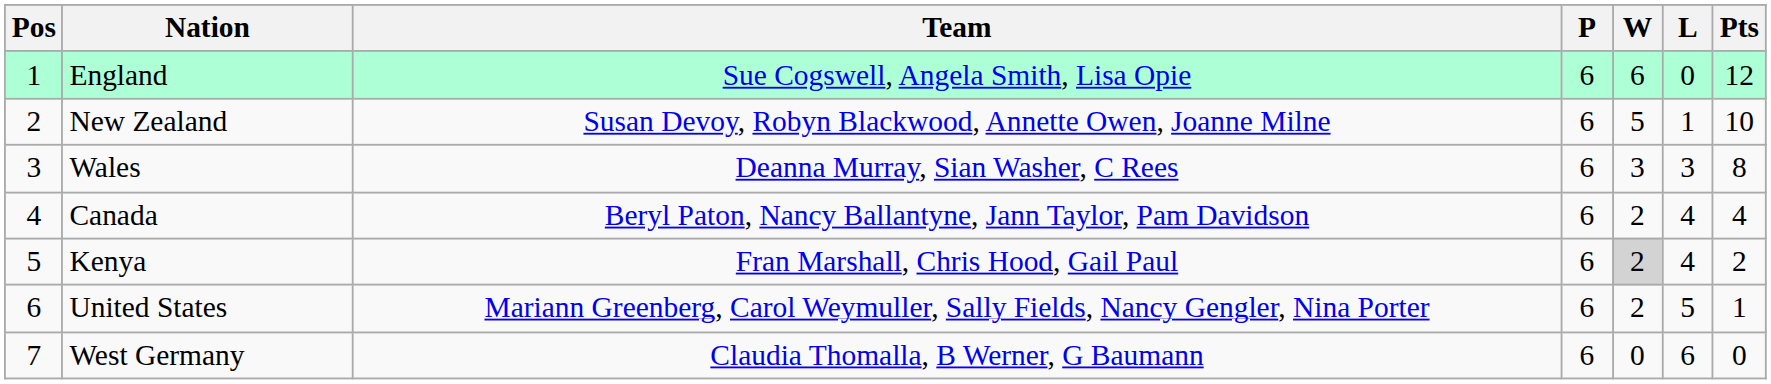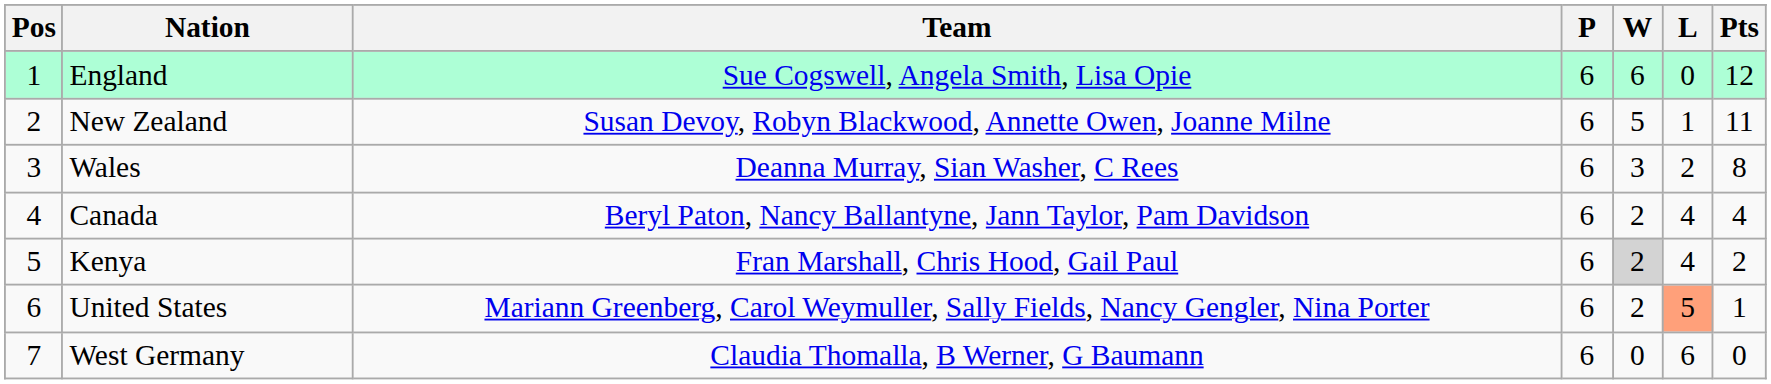 <table class="wikitable" style="font-size: 100%">
 <tr>
 <th width=20>Pos</th>
 <th width=150>Nation</th>
 <th width=650>Team</th>
 <th width=20>P</th>
 <th width=20>W</th>
 <th width=20>L</th>
 <th width=20>Pts</th>
 </tr>
 <tr align=center style="background: #ADFFD6;">
 <td>1</td>
 <td align="left"> England</td>
 <td><a href='#'>Sue Cogswell</a>, <a href='#'>Angela Smith</a>, <a href='#'>Lisa Opie</a></td>
 <td>6</td>
 <td>6</td>
 <td>0</td>
 <td>12</td>
 </tr>
 <tr align=center>
 <td>2</td>
 <td align="left"> New Zealand</td>
 <td><a href='#'>Susan Devoy</a>, <a href='#'>Robyn Blackwood</a>, <a href='#'>Annette Owen</a>, <a href='#'>Joanne Milne</a></td>
 <td>6</td>
 <td>5</td>
 <td>1</td>
-<td>10</td>
+<td>11</td>
 </tr>
 <tr align=center>
 <td>3</td>
 <td align="left"> Wales</td>
 <td><a href='#'>Deanna Murray</a>, <a href='#'>Sian Washer</a>, <a href='#'>C Rees</a></td>
 <td>6</td>
 <td>3</td>
-<td>3</td>
+<td>2</td>
 <td>8</td>
 </tr>
 <tr align=center>
 <td>4</td>
 <td align="left"> Canada</td>
 <td><a href='#'>Beryl Paton</a>, <a href='#'>Nancy Ballantyne</a>, <a href='#'>Jann Taylor</a>, <a href='#'>Pam Davidson</a></td>
 <td>6</td>
 <td>2</td>
 <td>4</td>
 <td>4</td>
 </tr>
 <tr align=center>
 <td>5</td>
 <td align="left"> Kenya</td>
 <td><a href='#'>Fran Marshall</a>, <a href='#'>Chris Hood</a>, <a href='#'>Gail Paul</a></td>
 <td>6</td>
 <td style="background: lightgrey;">2</td>
 <td>4</td>
 <td>2</td>
 </tr>
 <tr align=center>
 <td>6</td>
 <td align="left"> United States</td>
 <td><a href='#'>Mariann Greenberg</a>, <a href='#'>Carol Weymuller</a>, <a href='#'>Sally Fields</a>, <a href='#'>Nancy Gengler</a>, <a href='#'>Nina Porter</a></td>
 <td>6</td>
 <td>2</td>
-<td>5</td>
+<td style="background: lightsalmon;">5</td>
 <td>1</td>
 </tr>
 <tr align=center>
 <td>7</td>
 <td align="left"> West Germany</td>
 <td><a href='#'>Claudia Thomalla</a>, <a href='#'>B Werner</a>, <a href='#'>G Baumann</a></td>
 <td>6</td>
 <td>0</td>
 <td>6</td>
 <td>0</td>
 </tr>
 </table>
